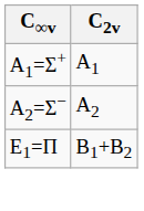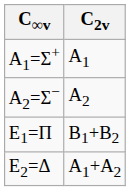 <table class="wikitable">
 <tr>
 <th><strong>C<sub>∞v</sub></strong></th>
 <th><strong>C<sub>2v</sub></strong></th>
 </tr>
 <tr>
 <td>A<sub>1</sub>=Σ<sup>+</sup></td>
 <td>A<sub>1</sub></td>
 </tr>
 <tr>
 <td>A<sub>2</sub>=Σ<sup>−</sup></td>
 <td>A<sub>2</sub></td>
 </tr>
 <tr>
 <td>E<sub>1</sub>=Π</td>
 <td>B<sub>1</sub>+B<sub>2</sub></td>
 </tr>
+<tr>
+<td>E<sub>2</sub>=Δ</td>
+<td>A<sub>1</sub>+A<sub>2</sub></td>
+</tr>
 </table>
